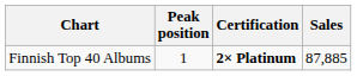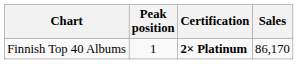 <table class="wikitable">
 <tr>
 <th>Chart</th>
 <th>Peak<br>position</th>
 <th>Certification</th>
 <th>Sales</th>
 </tr>
 <tr>
 <td>Finnish Top 40 Albums</td>
 <td style="text-align:center;">1</td>
 <td><strong>2× Platinum</strong></td>
-<td>87,885</td>
+<td>86,170</td>
 </tr>
 </table>
